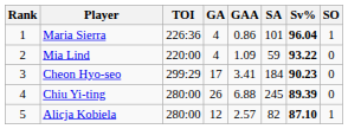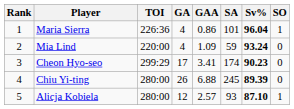 <table class="wikitable sortable" style="text-align:center;">
 <tr>
 <th width=30>Rank</th>
 <th width=150>Player</th>
 <th width=20>TOI</th>
 <th width=20>GA</th>
 <th width=20>GAA</th>
 <th width=20>SA</th>
 <th width=20>Sv%</th>
 <th width=20>SO</th>
 </tr>
 <tr>
 <td>1</td>
 <td align=left> <a href='#'>Maria Sierra</a></td>
 <td>226:36</td>
 <td>4</td>
 <td>0.86</td>
 <td>101</td>
 <td><strong>96.04</strong></td>
 <td>1</td>
 </tr>
 <tr>
 <td>2</td>
 <td align=left> <a href='#'>Mia Lind</a></td>
 <td>220:00</td>
 <td>4</td>
 <td>1.09</td>
 <td>59</td>
-<td><strong>93.22</strong></td>
+<td><strong>93.24</strong></td>
 <td>0</td>
 </tr>
 <tr>
 <td>3</td>
 <td align=left> <a href='#'>Cheon Hyo-seo</a></td>
 <td>299:29</td>
 <td>17</td>
 <td>3.41</td>
-<td>184</td>
+<td>174</td>
 <td><strong>90.23</strong></td>
 <td>0</td>
 </tr>
 <tr>
 <td>4</td>
 <td align=left> <a href='#'>Chiu Yi-ting</a></td>
 <td>280:00</td>
 <td>26</td>
 <td>6.88</td>
 <td>245</td>
 <td><strong>89.39</strong></td>
 <td>0</td>
 </tr>
 <tr>
 <td>5</td>
 <td align=left> <a href='#'>Alicja Kobiela</a></td>
 <td>280:00</td>
 <td>12</td>
 <td>2.57</td>
-<td>82</td>
+<td>93</td>
 <td><strong>87.10</strong></td>
 <td>1</td>
 </tr>
 </table>
